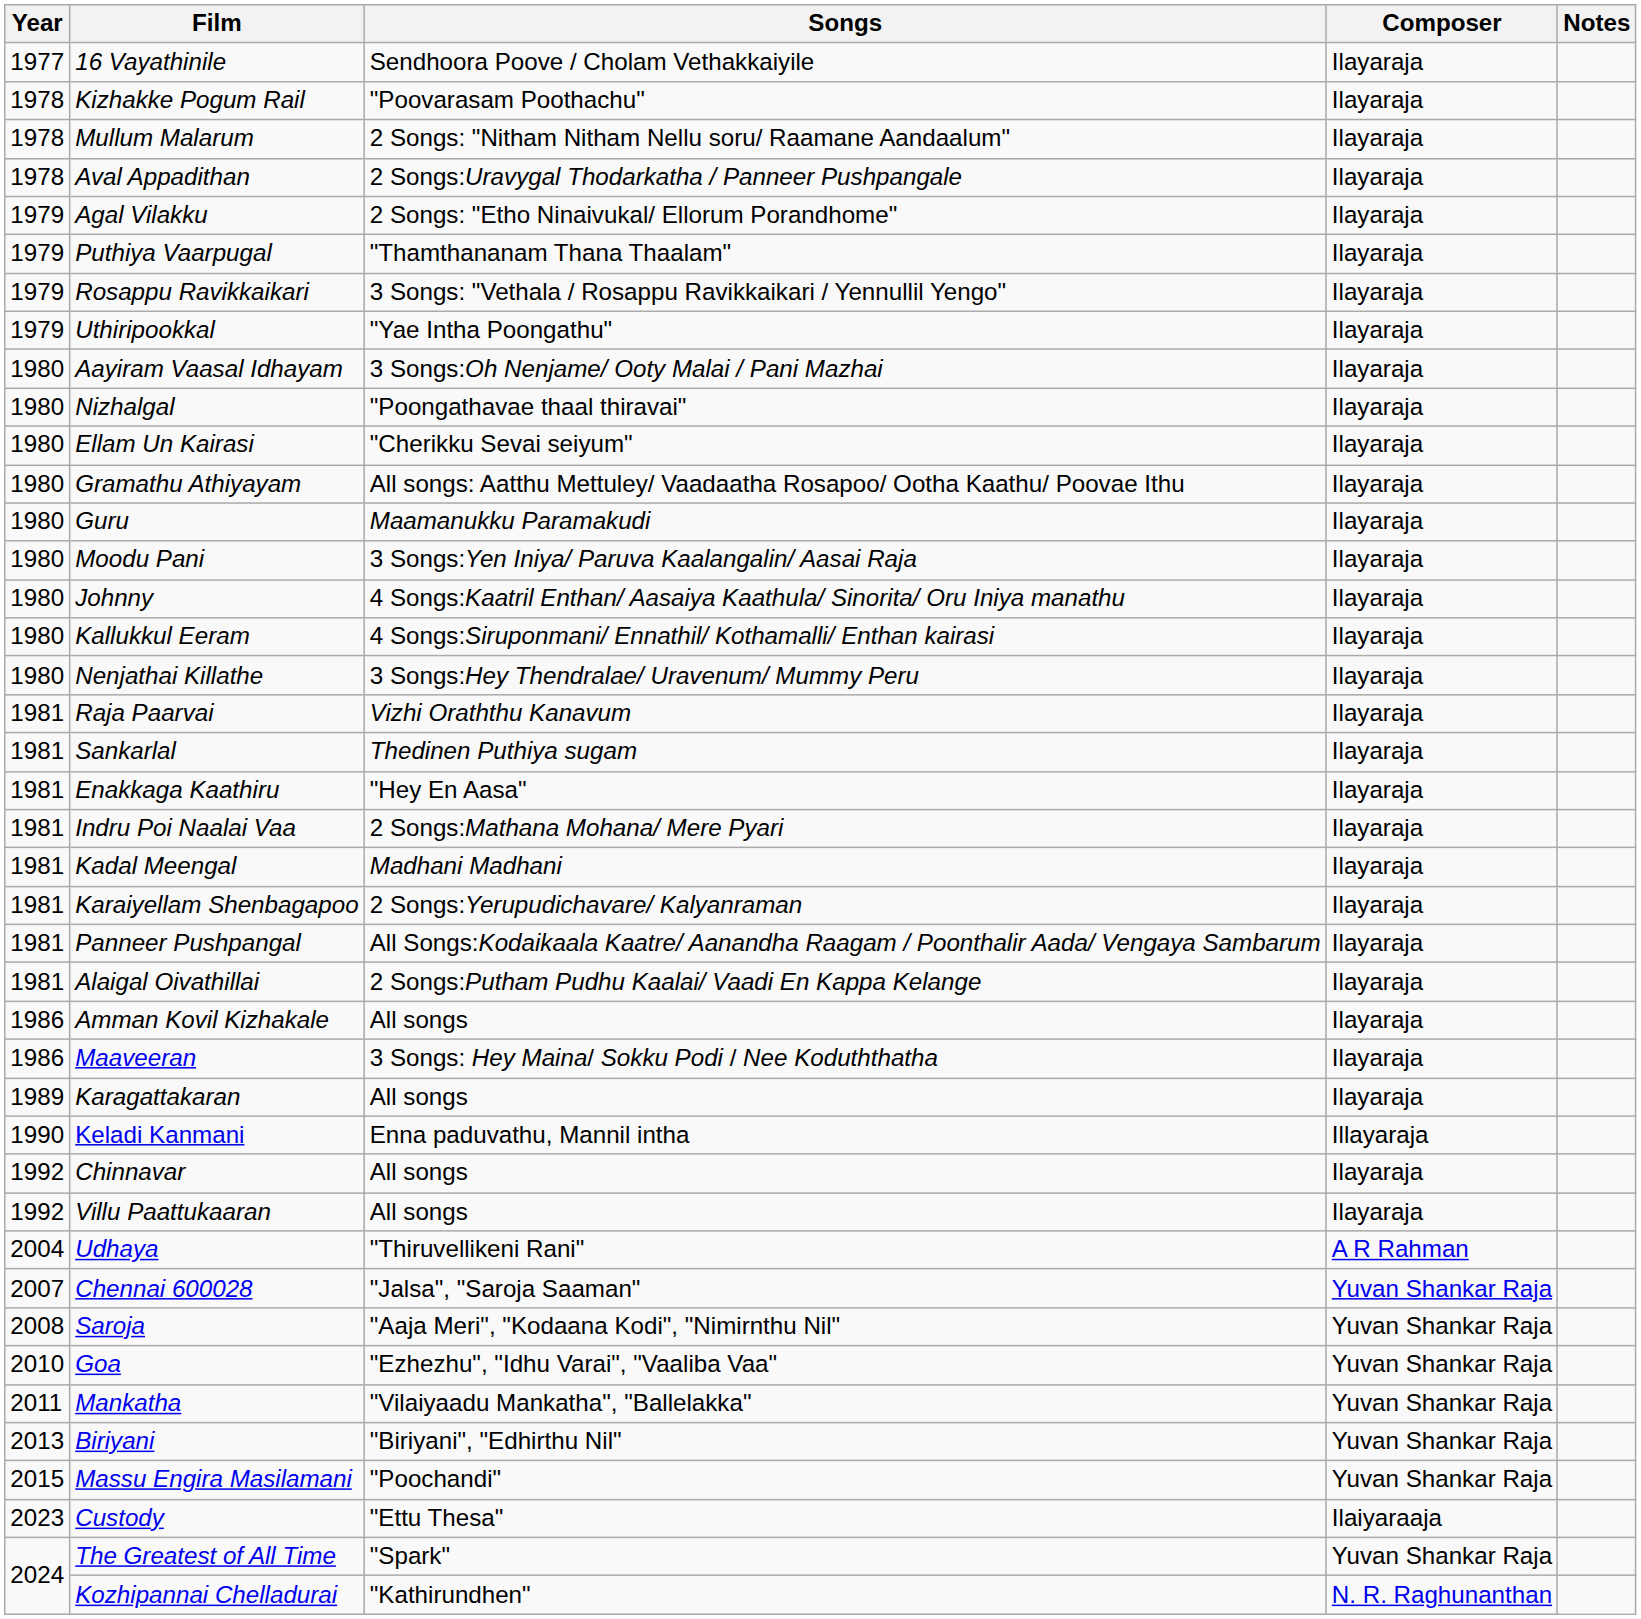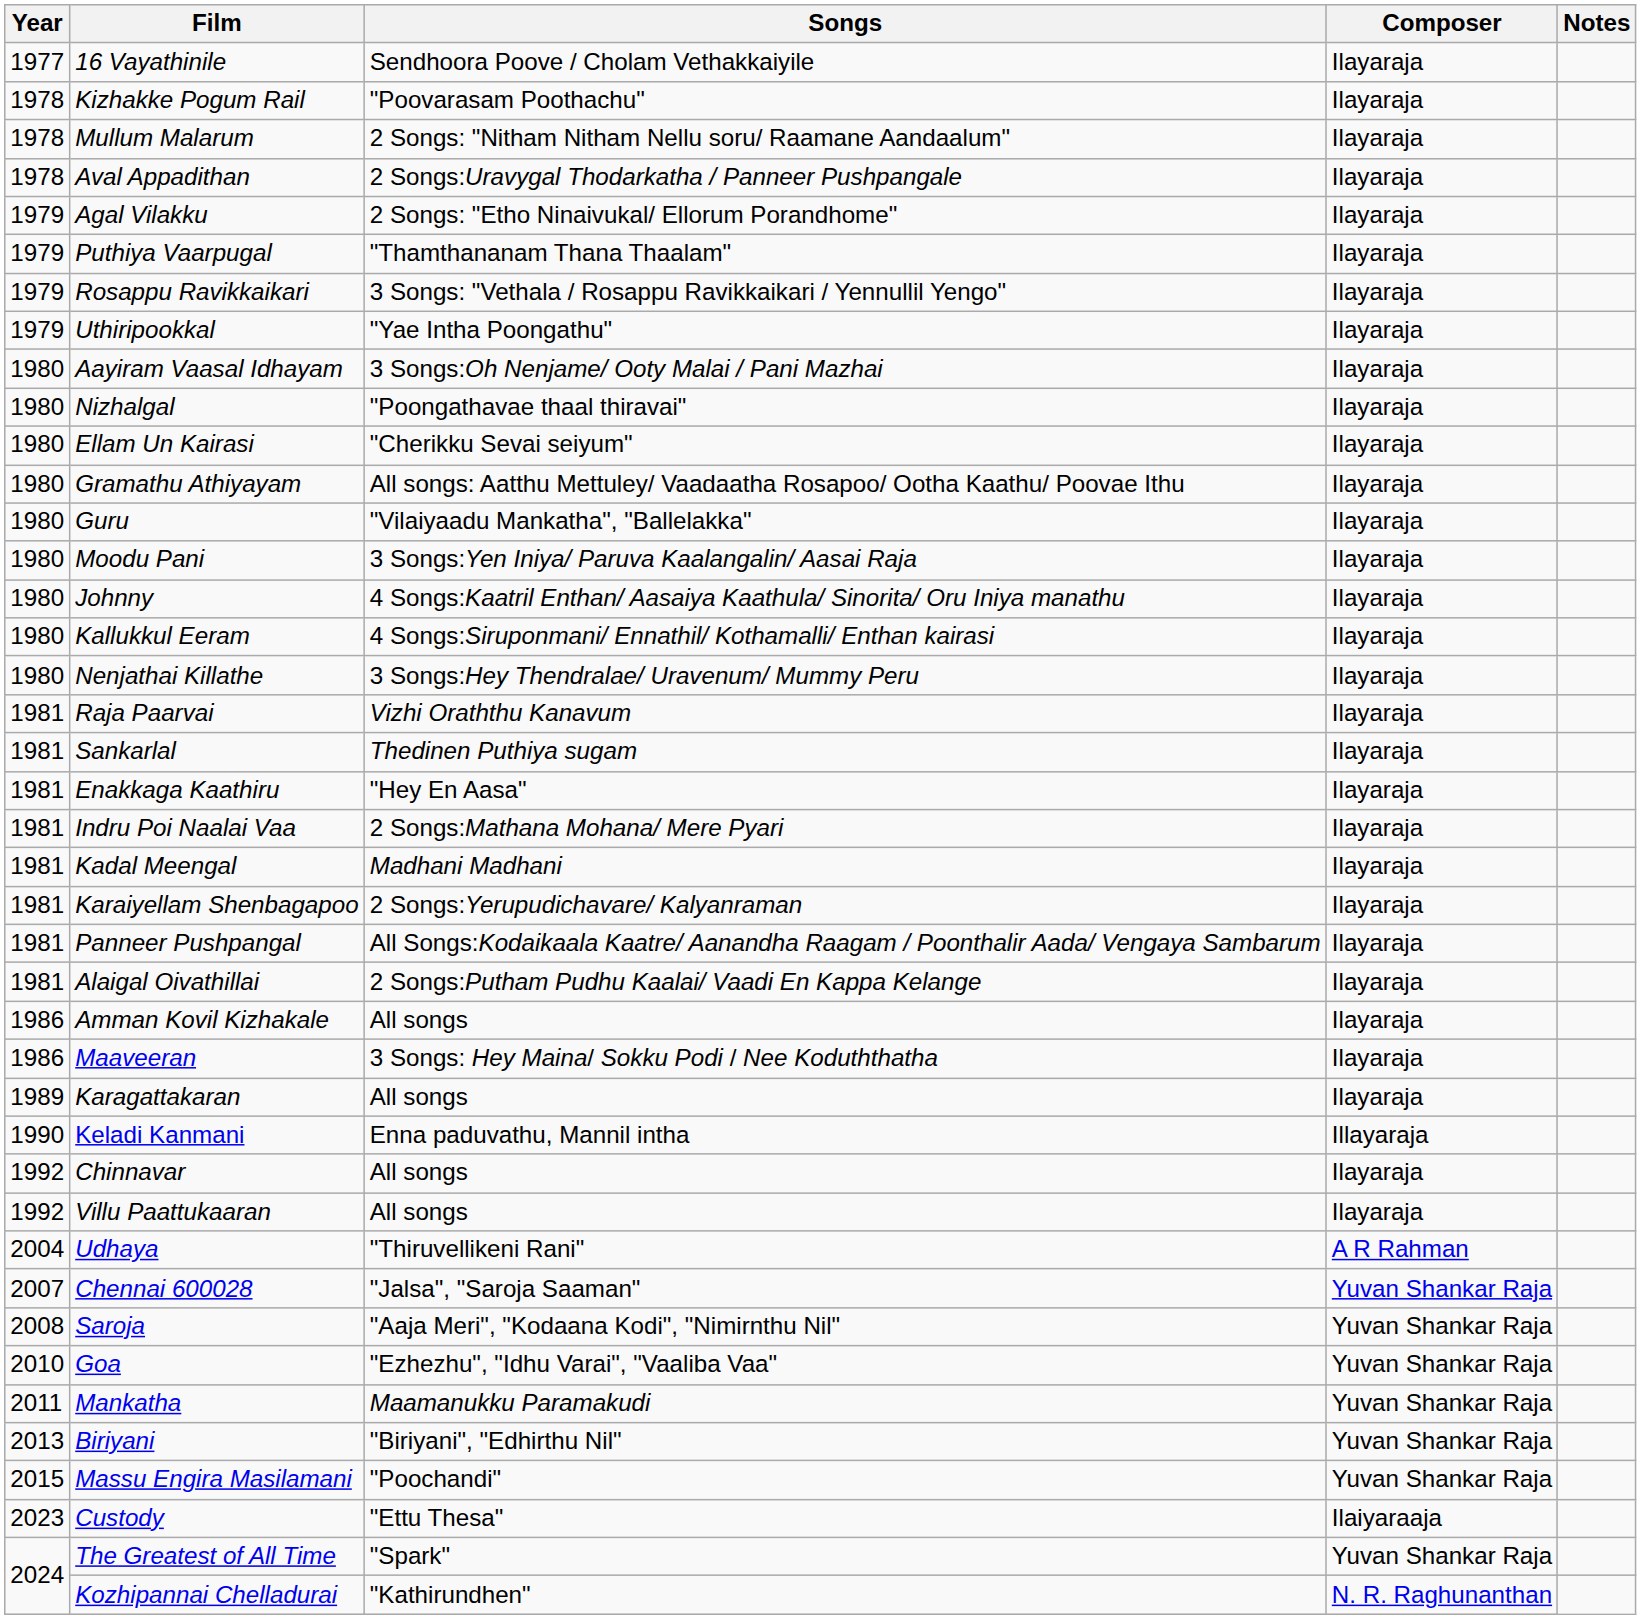 <table class="wikitable sortable">
 <tr>
 <th>Year</th>
 <th>Film</th>
 <th>Songs</th>
 <th>Composer</th>
 <th>Notes</th>
 </tr>
 <tr>
 <td>1977</td>
 <td><em>16 Vayathinile</em></td>
 <td>Sendhoora Poove / Cholam Vethakkaiyile </td>
 <td>Ilayaraja</td>
 <td></td>
 </tr>
 <tr>
 <td>1978</td>
 <td><em>Kizhakke Pogum Rail</em></td>
 <td>"Poovarasam Poothachu"</td>
 <td>Ilayaraja</td>
 <td></td>
 </tr>
 <tr>
 <td>1978</td>
 <td><em>Mullum Malarum</em></td>
 <td>2 Songs: "Nitham Nitham Nellu soru/ Raamane Aandaalum"</td>
 <td>Ilayaraja</td>
 <td></td>
 </tr>
 <tr>
 <td>1978</td>
 <td><em>Aval Appadithan</em></td>
 <td>2 Songs:<em>Uravygal Thodarkatha / Panneer Pushpangale</em></td>
 <td>Ilayaraja</td>
 <td></td>
 </tr>
 <tr>
 <td>1979</td>
 <td><em>Agal Vilakku</em></td>
 <td>2 Songs: "Etho Ninaivukal/ Ellorum Porandhome"</td>
 <td>Ilayaraja</td>
 <td></td>
 </tr>
 <tr>
 <td>1979</td>
 <td><em>Puthiya Vaarpugal</em></td>
 <td>"Thamthananam Thana Thaalam"</td>
 <td>Ilayaraja</td>
 <td></td>
 </tr>
 <tr>
 <td>1979</td>
 <td><em>Rosappu Ravikkaikari</em></td>
 <td>3 Songs: "Vethala / Rosappu Ravikkaikari / Yennullil Yengo"</td>
 <td>Ilayaraja</td>
 <td></td>
 </tr>
 <tr>
 <td>1979</td>
 <td><em>Uthiripookkal</em></td>
 <td>"Yae Intha Poongathu"</td>
 <td>Ilayaraja</td>
 <td></td>
 </tr>
 <tr>
 <td>1980</td>
 <td><em>Aayiram Vaasal Idhayam</em></td>
 <td>3 Songs:<em>Oh Nenjame/ Ooty Malai / Pani Mazhai</em></td>
 <td>Ilayaraja</td>
 <td></td>
 </tr>
 <tr>
 <td>1980</td>
 <td><em>Nizhalgal</em></td>
 <td>"Poongathavae thaal thiravai"</td>
 <td>Ilayaraja</td>
 <td></td>
 </tr>
 <tr>
 <td>1980</td>
 <td><em>Ellam Un Kairasi</em></td>
 <td>"Cherikku Sevai seiyum"</td>
 <td>Ilayaraja</td>
 <td></td>
 </tr>
 <tr>
 <td>1980</td>
 <td><em>Gramathu Athiyayam</em></td>
 <td>All songs: Aatthu Mettuley/ Vaadaatha Rosapoo/ Ootha Kaathu/ Poovae Ithu</td>
 <td>Ilayaraja</td>
 <td></td>
 </tr>
 <tr>
 <td>1980</td>
 <td><em>Guru</em></td>
-<td><em>Maamanukku Paramakudi</em></td>
+<td>"Vilaiyaadu Mankatha", "Ballelakka"</td>
 <td>Ilayaraja</td>
 <td></td>
 </tr>
 <tr>
 <td>1980</td>
 <td><em>Moodu Pani</em></td>
 <td>3 Songs:<em>Yen Iniya/ Paruva Kaalangalin/ Aasai Raja</em></td>
 <td>Ilayaraja</td>
 <td></td>
 </tr>
 <tr>
 <td>1980</td>
 <td><em>Johnny</em></td>
 <td>4 Songs:<em>Kaatril Enthan/ Aasaiya Kaathula/ Sinorita/ Oru Iniya manathu</em></td>
 <td>Ilayaraja</td>
 <td></td>
 </tr>
 <tr>
 <td>1980</td>
 <td><em>Kallukkul Eeram</em></td>
 <td>4 Songs:<em>Siruponmani/ Ennathil/ Kothamalli/ Enthan kairasi</em></td>
 <td>Ilayaraja</td>
 <td></td>
 </tr>
 <tr>
 <td>1980</td>
 <td><em>Nenjathai Killathe</em></td>
 <td>3 Songs:<em>Hey Thendralae/ Uravenum/ Mummy Peru</em></td>
 <td>Ilayaraja</td>
 <td></td>
 </tr>
 <tr>
 <td>1981</td>
 <td><em>Raja Paarvai</em></td>
 <td><em>Vizhi Oraththu Kanavum</em></td>
 <td>Ilayaraja</td>
 <td></td>
 </tr>
 <tr>
 <td>1981</td>
 <td><em>Sankarlal</em></td>
 <td><em>Thedinen Puthiya sugam</em></td>
 <td>Ilayaraja</td>
 <td></td>
 </tr>
 <tr>
 <td>1981</td>
 <td><em>Enakkaga Kaathiru</em></td>
 <td>"Hey En Aasa"</td>
 <td>Ilayaraja</td>
 <td></td>
 </tr>
 <tr>
 <td>1981</td>
 <td><em>Indru Poi Naalai Vaa</em></td>
 <td>2 Songs:<em>Mathana Mohana/ Mere Pyari</em></td>
 <td>Ilayaraja</td>
 <td></td>
 </tr>
 <tr>
 <td>1981</td>
 <td><em>Kadal Meengal</em></td>
 <td><em>Madhani Madhani</em></td>
 <td>Ilayaraja</td>
 <td></td>
 </tr>
 <tr>
 <td>1981</td>
 <td><em>Karaiyellam Shenbagapoo</em></td>
 <td>2 Songs:<em>Yerupudichavare/ Kalyanraman</em></td>
 <td>Ilayaraja</td>
 <td></td>
 </tr>
 <tr>
 <td>1981</td>
 <td><em>Panneer Pushpangal</em></td>
 <td>All Songs:<em>Kodaikaala Kaatre/ Aanandha Raagam / Poonthalir Aada/ Vengaya Sambarum</em></td>
 <td>Ilayaraja</td>
 <td></td>
 </tr>
 <tr>
 <td>1981</td>
 <td><em>Alaigal Oivathillai</em></td>
 <td>2 Songs:<em>Putham Pudhu Kaalai/ Vaadi En Kappa Kelange</em></td>
 <td>Ilayaraja</td>
 <td></td>
 </tr>
 <tr>
 <td>1986</td>
 <td><em>Amman Kovil Kizhakale</em></td>
 <td>All songs</td>
 <td>Ilayaraja</td>
 <td></td>
 </tr>
 <tr>
 <td>1986</td>
 <td><em><a href='#'>Maaveeran</a></em></td>
 <td>3 Songs: <em>Hey Maina</em>/ <em>Sokku Podi</em> / <em>Nee Koduththatha</em></td>
 <td>Ilayaraja</td>
 <td></td>
 </tr>
 <tr>
 <td>1989</td>
 <td><em>Karagattakaran</em></td>
 <td>All songs</td>
 <td>Ilayaraja</td>
 <td></td>
 </tr>
 <tr>
 <td>1990</td>
 <td><a href='#'>Keladi Kanmani</a></td>
 <td>Enna paduvathu, Mannil intha</td>
 <td>Illayaraja</td>
 <td></td>
 </tr>
 <tr>
 <td>1992</td>
 <td><em>Chinnavar</em></td>
 <td>All songs</td>
 <td>Ilayaraja</td>
 <td></td>
 </tr>
 <tr>
 <td>1992</td>
 <td><em>Villu Paattukaaran</em></td>
 <td>All songs</td>
 <td>Ilayaraja</td>
 <td></td>
 </tr>
 <tr>
 <td>2004</td>
 <td><em><a href='#'>Udhaya</a></em></td>
 <td>"Thiruvellikeni Rani"</td>
 <td><a href='#'>A R Rahman</a></td>
 <td></td>
 </tr>
 <tr>
 <td>2007</td>
 <td><em><a href='#'>Chennai 600028</a></em></td>
 <td>"Jalsa", "Saroja Saaman"</td>
 <td><a href='#'>Yuvan Shankar Raja</a></td>
 <td></td>
 </tr>
 <tr>
 <td>2008</td>
 <td><em><a href='#'>Saroja</a></em></td>
 <td>"Aaja Meri", "Kodaana Kodi", "Nimirnthu Nil"</td>
 <td>Yuvan Shankar Raja</td>
 <td></td>
 </tr>
 <tr>
 <td>2010</td>
 <td><em><a href='#'>Goa</a></em></td>
 <td>"Ezhezhu", "Idhu Varai", "Vaaliba Vaa"</td>
 <td>Yuvan Shankar Raja</td>
 <td></td>
 </tr>
 <tr>
 <td>2011</td>
 <td><em><a href='#'>Mankatha</a></em></td>
-<td>"Vilaiyaadu Mankatha", "Ballelakka"</td>
+<td><em>Maamanukku Paramakudi</em></td>
 <td>Yuvan Shankar Raja</td>
 <td></td>
 </tr>
 <tr>
 <td>2013</td>
 <td><em><a href='#'>Biriyani</a></em></td>
 <td>"Biriyani", "Edhirthu Nil"</td>
 <td>Yuvan Shankar Raja</td>
 <td></td>
 </tr>
 <tr>
 <td>2015</td>
 <td><em><a href='#'>Massu Engira Masilamani</a></em></td>
 <td>"Poochandi"</td>
 <td>Yuvan Shankar Raja</td>
 <td></td>
 </tr>
 <tr>
 <td>2023</td>
 <td><em><a href='#'>Custody</a></em></td>
 <td>"Ettu Thesa"</td>
 <td>Ilaiyaraaja</td>
 <td></td>
 </tr>
 <tr>
 <td rowspan=2>2024</td>
 <td><em><a href='#'>The Greatest of All Time</a></em></td>
 <td>"Spark"</td>
 <td>Yuvan Shankar Raja</td>
 <td></td>
 </tr>
 <tr>
 <td><em><a href='#'>Kozhipannai Chelladurai</a></em></td>
 <td>"Kathirundhen"</td>
 <td><a href='#'>N. R. Raghunanthan</a></td>
 </tr>
 <tr>
 </tr>
 </table>
